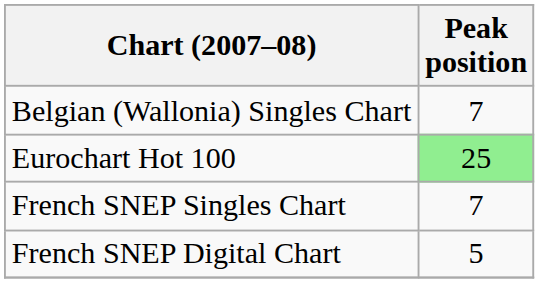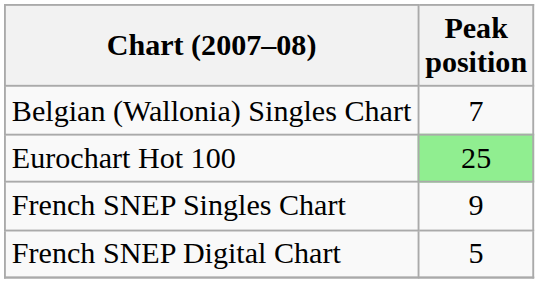 <table class="wikitable sortable">
 <tr>
 <th>Chart (2007–08)</th>
 <th>Peak<br>position</th>
 </tr>
 <tr>
 <td>Belgian (Wallonia) Singles Chart</td>
 <td align="center">7</td>
 </tr>
 <tr>
 <td>Eurochart Hot 100</td>
 <td align="center" style="background: lightgreen;">25</td>
 </tr>
 <tr>
 <td>French SNEP Singles Chart</td>
-<td align="center">7</td>
+<td align="center">9</td>
 </tr>
 <tr>
 <td>French SNEP Digital Chart</td>
 <td align="center">5</td>
 </tr>
 <tr>
 </tr>
 </table>
